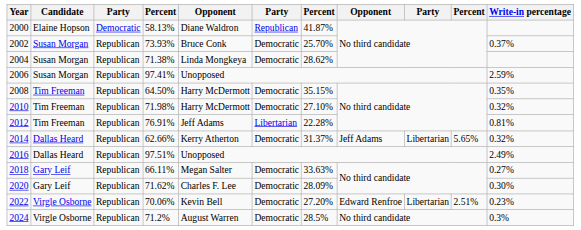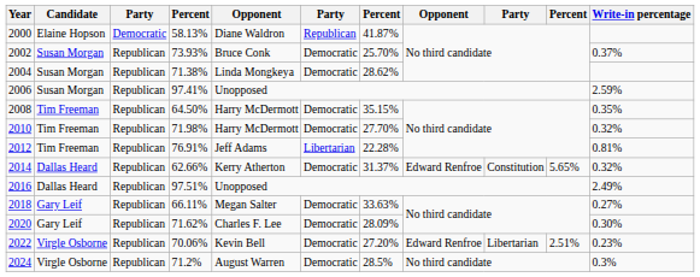 <table class="wikitable sortable" style="margin:0.5em auto; font-size:95%;">
 <tr>
 <th>Year</th>
 <th>Candidate</th>
 <th>Party</th>
 <th>Percent</th>
 <th>Opponent</th>
 <th>Party</th>
 <th>Percent</th>
 <th>Opponent</th>
 <th>Party</th>
 <th>Percent</th>
 <th><a href='#'>Write-in</a> percentage</th>
 </tr>
 <tr>
 <td>2000</td>
 <td>Elaine Hopson</td>
 <td><a href='#'>Democratic</a></td>
 <td>58.13%</td>
 <td>Diane Waldron</td>
 <td><a href='#'>Republican</a></td>
 <td>41.87%</td>
 <td colspan="3" rowspan="3">No third candidate</td>
 <td></td>
 </tr>
 <tr>
 <td>2002</td>
 <td><a href='#'>Susan Morgan</a></td>
 <td>Republican</td>
 <td>73.93%</td>
 <td>Bruce Conk</td>
 <td>Democratic</td>
 <td>25.70%</td>
 <td>0.37%</td>
 </tr>
 <tr>
 <td>2004</td>
 <td>Susan Morgan</td>
 <td>Republican</td>
 <td>71.38%</td>
 <td>Linda Mongkeya</td>
 <td>Democratic</td>
 <td>28.62%</td>
 <td></td>
 </tr>
 <tr>
 <td>2006</td>
 <td>Susan Morgan</td>
 <td>Republican</td>
 <td>97.41%</td>
 <td colspan="6">Unopposed</td>
 <td>2.59%</td>
 </tr>
 <tr>
 <td>2008</td>
 <td><a href='#'>Tim Freeman</a></td>
 <td>Republican</td>
 <td>64.50%</td>
 <td>Harry McDermott</td>
 <td>Democratic</td>
 <td>35.15%</td>
 <td colspan="3" rowspan="3">No third candidate</td>
 <td>0.35%</td>
 </tr>
 <tr>
 <td><a href='#'>2010</a></td>
 <td>Tim Freeman</td>
 <td>Republican</td>
 <td>71.98%</td>
 <td>Harry McDermott</td>
 <td>Democratic</td>
-<td>27.10%</td>
+<td>27.70%</td>
 <td>0.32%</td>
 </tr>
 <tr>
 <td><a href='#'>2012</a></td>
 <td>Tim Freeman</td>
 <td>Republican</td>
 <td>76.91%</td>
 <td>Jeff Adams</td>
 <td><a href='#'>Libertarian</a></td>
 <td>22.28%</td>
 <td>0.81%</td>
 </tr>
 <tr>
 <td><a href='#'>2014</a></td>
 <td><a href='#'>Dallas Heard</a></td>
 <td>Republican</td>
 <td>62.66%</td>
 <td>Kerry Atherton</td>
 <td>Democratic</td>
 <td>31.37%</td>
-<td>Jeff Adams</td>
-<td>Libertarian</td>
+<td>Edward Renfroe</td>
+<td>Constitution</td>
 <td>5.65%</td>
 <td>0.32%</td>
 </tr>
 <tr>
 <td><a href='#'>2016</a></td>
 <td>Dallas Heard</td>
 <td>Republican</td>
 <td>97.51%</td>
 <td colspan="6">Unopposed</td>
 <td>2.49%</td>
 </tr>
 <tr>
 <td><a href='#'>2018</a></td>
 <td><a href='#'>Gary Leif</a></td>
 <td>Republican</td>
 <td>66.11%</td>
 <td>Megan Salter</td>
 <td>Democratic</td>
 <td>33.63%</td>
 <td colspan="3" rowspan="2">No third candidate</td>
 <td>0.27%</td>
 </tr>
 <tr>
 <td><a href='#'>2020</a></td>
 <td>Gary Leif</td>
 <td>Republican</td>
 <td>71.62%</td>
 <td>Charles F. Lee</td>
 <td>Democratic</td>
 <td>28.09%</td>
 <td>0.30%</td>
 </tr>
 <tr>
 <td><a href='#'>2022</a></td>
 <td><a href='#'>Virgle Osborne</a></td>
 <td>Republican</td>
 <td>70.06%</td>
 <td>Kevin Bell</td>
 <td>Democratic</td>
 <td>27.20%</td>
 <td>Edward Renfroe</td>
 <td>Libertarian</td>
 <td>2.51%</td>
 <td>0.23%</td>
 </tr>
 <tr>
 <td><a href='#'>2024</a></td>
 <td>Virgle Osborne</td>
 <td>Republican</td>
 <td>71.2%</td>
 <td>August Warren</td>
 <td>Democratic</td>
 <td>28.5%</td>
 <td colspan="3">No third candidate</td>
 <td>0.3%</td>
 </tr>
 </table>
